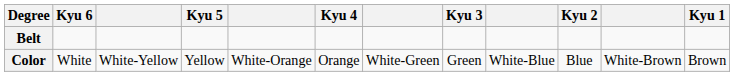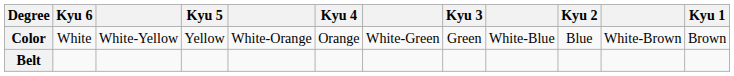 <table class="wikitable" style="text-align:center;">
 <tr>
 <th>Degree</th>
 <th>Kyu 6</th>
 <th></th>
 <th>Kyu 5</th>
 <th></th>
 <th>Kyu 4</th>
 <th></th>
 <th>Kyu 3</th>
 <th></th>
 <th>Kyu 2</th>
 <th></th>
 <th>Kyu 1</th>
 </tr>
 <tr>
+<th>Color</th>
+<td>White</td>
+<td>White-Yellow</td>
+<td>Yellow</td>
+<td>White-Orange</td>
+<td>Orange</td>
+<td>White-Green</td>
+<td>Green</td>
+<td>White-Blue</td>
+<td>Blue</td>
+<td>White-Brown</td>
+<td>Brown</td>
+</tr>
+<tr>
 <th>Belt</th>
 <td></td>
 <td></td>
 <td></td>
 <td></td>
 <td></td>
 <td></td>
 <td></td>
 <td></td>
 <td></td>
 <td></td>
 <td></td>
 </tr>
-<tr>
-<th>Color</th>
-<td>White</td>
-<td>White-Yellow</td>
-<td>Yellow</td>
-<td>White-Orange</td>
-<td>Orange</td>
-<td>White-Green</td>
-<td>Green</td>
-<td>White-Blue</td>
-<td>Blue</td>
-<td>White-Brown</td>
-<td>Brown</td>
-</tr>
 </table>
